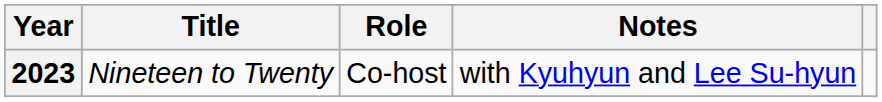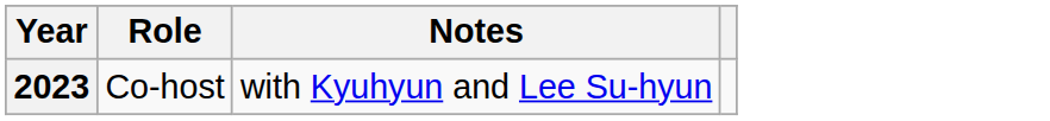 <table class="wikitable plainrowheaders">
 <tr>
 <th scope="col">Year</th>
-<th scope="col">Title</th>
 <th scope="col">Role</th>
 <th scope="col">Notes</th>
 <th scope="col" class="unsortable"></th>
 </tr>
 <tr>
 <th scope="row">2023</th>
-<td><em>Nineteen to Twenty</em></td>
 <td>Co-host</td>
 <td>with <a href='#'>Kyuhyun</a> and <a href='#'>Lee Su-hyun</a></td>
 <td style="text-align:center"></td>
 </tr>
 </table>
